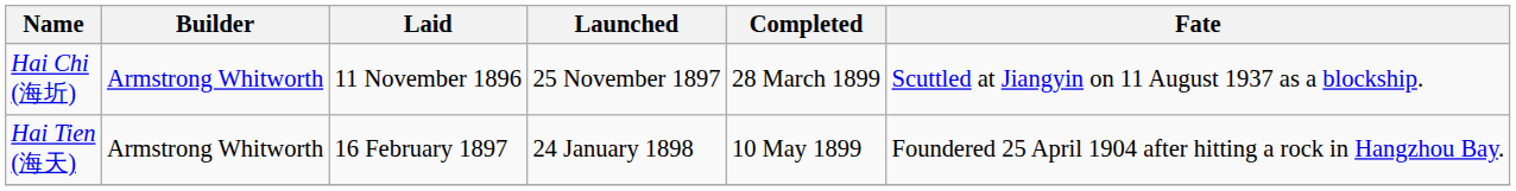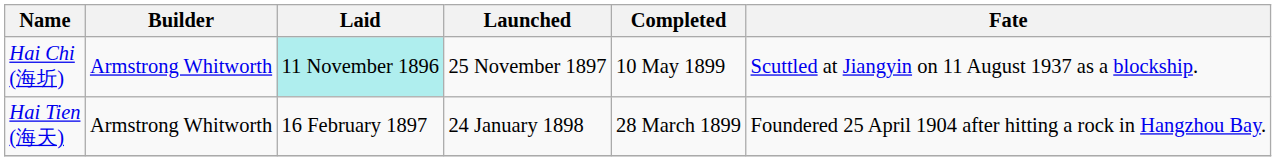 <table class="wikitable">
 <tr>
 <th>Name</th>
 <th>Builder</th>
 <th>Laid</th>
 <th>Launched</th>
 <th>Completed</th>
 <th>Fate</th>
 </tr>
 <tr>
 <td><a href='#'><em>Hai Chi</em><br>(海圻)</a></td>
 <td><a href='#'>Armstrong Whitworth</a></td>
-<td>11 November 1896</td>
+<td style="background: paleturquoise;">11 November 1896</td>
 <td>25 November 1897</td>
-<td>28 March 1899</td>
+<td>10 May 1899</td>
 <td><a href='#'>Scuttled</a> at <a href='#'>Jiangyin</a> on 11 August 1937 as a <a href='#'>blockship</a>.</td>
 </tr>
 <tr>
 <td><a href='#'><em>Hai Tien</em><br>(海天)</a></td>
 <td>Armstrong Whitworth</td>
 <td>16 February 1897</td>
 <td>24 January 1898</td>
-<td>10 May 1899</td>
+<td>28 March 1899</td>
 <td>Foundered  25 April 1904 after hitting a rock in <a href='#'>Hangzhou Bay</a>.</td>
 </tr>
 <tr>
 </tr>
 </table>
